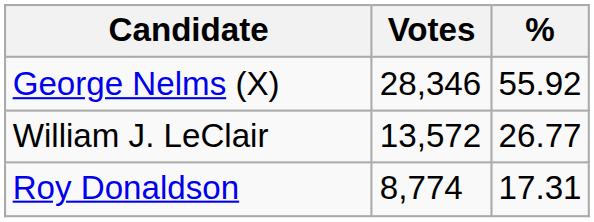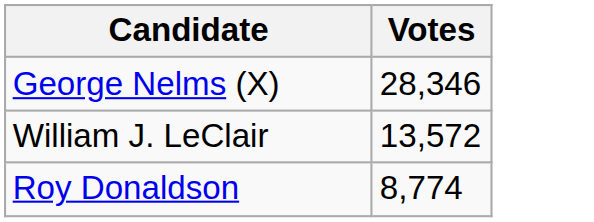 <table class="wikitable">
 <tr>
 <th style="width: 170px">Candidate</th>
 <th style="width: 50px">Votes</th>
-<th style="width: 40px">%</th>
 </tr>
 <tr>
 <td><a href='#'>George Nelms</a>  (X)</td>
 <td>28,346</td>
-<td>55.92</td>
 </tr>
 <tr>
 <td>William J. LeClair</td>
 <td>13,572</td>
-<td>26.77</td>
 </tr>
 <tr>
 <td><a href='#'>Roy Donaldson</a></td>
 <td>8,774</td>
-<td>17.31</td>
 </tr>
 </table>
